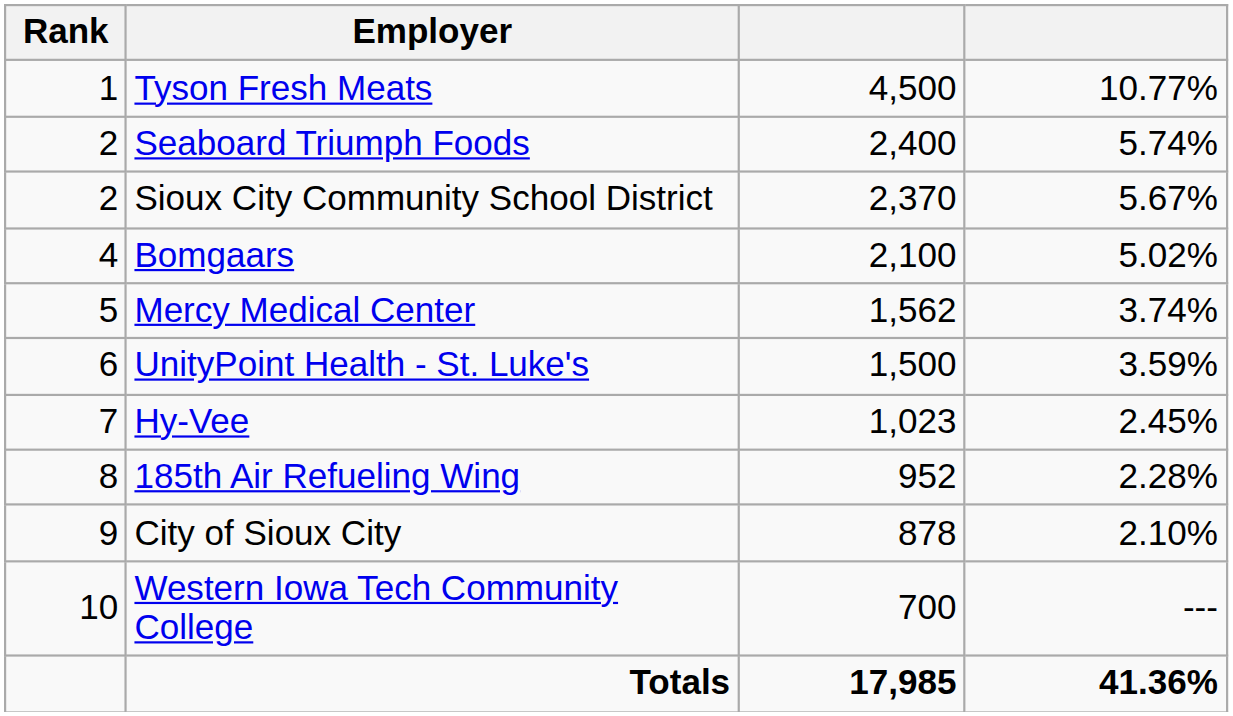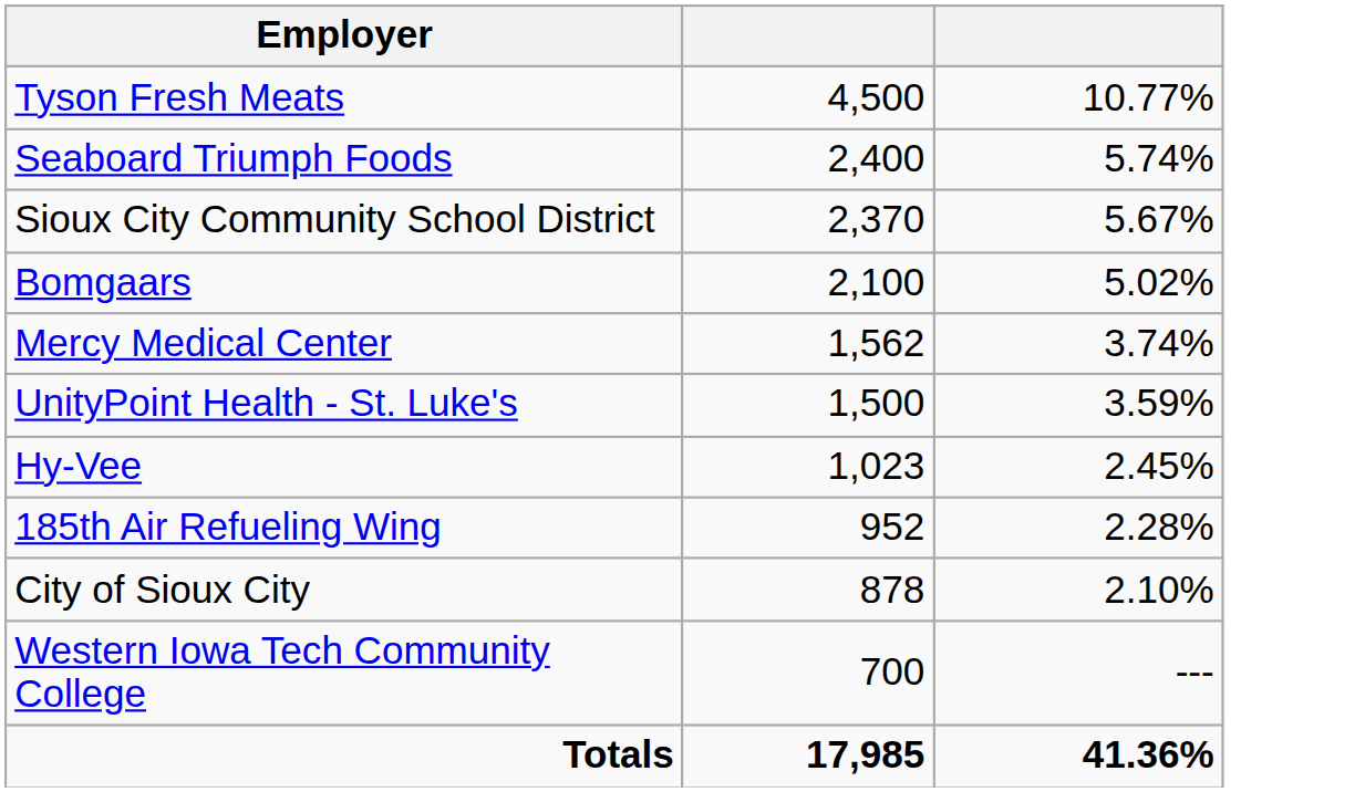 <table class="wikitable">
 <tr>
-<th style="width: 3em">Rank</th>
 <th style="width: 17em">Employer</th>
 <th style="width: 6em"></th>
 <th style="width: 7em"></th>
 </tr>
 <tr>
-<td align="right">1</td>
 <td><a href='#'>Tyson Fresh Meats</a></td>
 <td align="right">4,500</td>
 <td align="right">10.77%</td>
 </tr>
 <tr>
-<td align="right">2</td>
 <td><a href='#'>Seaboard Triumph Foods</a></td>
 <td align="right">2,400</td>
 <td align="right">5.74%</td>
 </tr>
 <tr>
-<td align="right">2</td>
 <td>Sioux City Community School District</td>
 <td align="right">2,370</td>
 <td align="right">5.67%</td>
 </tr>
 <tr>
-<td align="right">4</td>
 <td><a href='#'>Bomgaars</a></td>
 <td align="right">2,100</td>
 <td align="right">5.02%</td>
 </tr>
 <tr>
-<td align="right">5</td>
 <td><a href='#'>Mercy Medical Center</a></td>
 <td align="right">1,562</td>
 <td align="right">3.74%</td>
 </tr>
 <tr>
-<td align="right">6</td>
 <td><a href='#'>UnityPoint Health - St. Luke's</a></td>
 <td align="right">1,500</td>
 <td align="right">3.59%</td>
 </tr>
 <tr>
-<td align="right">7</td>
 <td><a href='#'>Hy-Vee</a></td>
 <td align="right">1,023</td>
 <td align="right">2.45%</td>
 </tr>
 <tr>
-<td align="right">8</td>
 <td><a href='#'>185th Air Refueling Wing</a></td>
 <td align="right">952</td>
 <td align="right">2.28%</td>
 </tr>
 <tr>
-<td align="right">9</td>
 <td>City of Sioux City</td>
 <td align="right">878</td>
 <td align="right">2.10%</td>
 </tr>
 <tr>
-<td align="right">10</td>
 <td><a href='#'>Western Iowa Tech Community College</a></td>
 <td align="right">700</td>
 <td align="right">---</td>
 </tr>
 <tr>
-<td></td>
 <td align="right"><strong>Totals  </strong></td>
 <td align="right"><strong>17,985</strong></td>
 <td align="right"><strong>41.36%</strong></td>
 </tr>
 </table>
